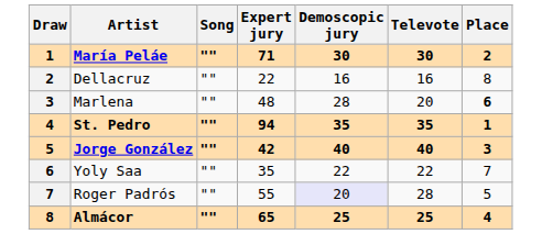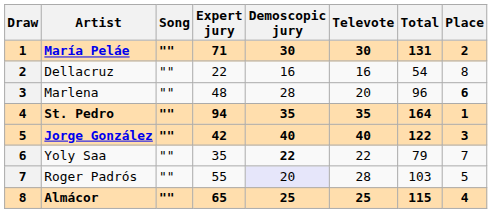 <table class="sortable wikitable plainrowheaders" style="margin: 1em auto 1em auto; text-align:center;">
 <tr>
 <th>Draw</th>
 <th>Artist</th>
 <th>Song</th>
 <th>Expert<br>jury</th>
 <th>Demoscopic<br>jury</th>
 <th>Televote</th>
+<th>Total</th>
 <th>Place</th>
 </tr>
 <tr style="font-weight:bold; background:navajowhite;">
 <th scope="row" style="text-align:center; font-weight:bold; background:navajowhite;">1</th>
 <td align="left"><a href='#'>María Peláe</a></td>
 <td align="left">""</td>
 <td>71</td>
 <td>30</td>
 <td>30</td>
+<td>131</td>
 <td>2</td>
 </tr>
 <tr>
 <th scope="row" style="text-align:center;">2</th>
 <td align="left">Dellacruz</td>
 <td align="left">""</td>
 <td>22</td>
 <td>16</td>
 <td>16</td>
+<td>54</td>
 <td>8</td>
 </tr>
 <tr>
 <th scope="row" style="text-align:center;">3</th>
 <td align="left">Marlena</td>
 <td align="left">""</td>
 <td>48</td>
 <td>28</td>
 <td>20</td>
+<td>96</td>
 <td><strong>6</strong></td>
 </tr>
 <tr style="font-weight:bold; background:navajowhite;">
 <th scope="row" style="text-align:center; font-weight:bold; background:navajowhite;">4</th>
 <td align="left">St. Pedro</td>
 <td align="left">""</td>
 <td>94</td>
 <td>35</td>
 <td>35</td>
+<td>164</td>
 <td>1</td>
 </tr>
 <tr style="font-weight:bold; background:navajowhite;">
 <th scope="row" style="text-align:center; font-weight:bold; background:navajowhite;">5</th>
 <td align="left"><a href='#'>Jorge González</a></td>
 <td align="left">""</td>
 <td>42</td>
 <td>40</td>
 <td>40</td>
+<td>122</td>
 <td>3</td>
 </tr>
 <tr>
 <th scope="row" style="text-align:center;">6</th>
 <td align="left">Yoly Saa</td>
 <td align="left">""</td>
 <td>35</td>
+<td><strong>22</strong></td>
 <td>22</td>
-<td>22</td>
+<td>79</td>
 <td>7</td>
 </tr>
 <tr>
 <th scope="row" style="text-align:center;">7</th>
 <td align="left">Roger Padrós</td>
 <td align="left">""</td>
 <td>55</td>
 <td style="background: lavender;">20</td>
 <td>28</td>
+<td>103</td>
 <td>5</td>
 </tr>
 <tr style="font-weight:bold; background:navajowhite;">
 <th scope="row" style="text-align:center; font-weight:bold; background:navajowhite;">8</th>
 <td align="left">Almácor</td>
 <td align="left">""</td>
 <td>65</td>
 <td>25</td>
 <td>25</td>
+<td>115</td>
 <td>4</td>
 </tr>
 </table>
